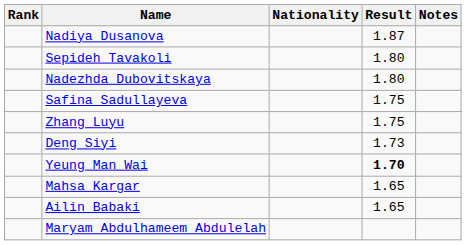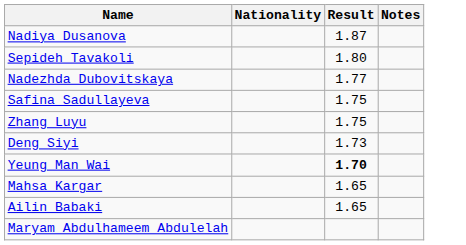 <table class="wikitable sortable" style="text-align:center">
 <tr>
-<th>Rank</th>
 <th>Name</th>
 <th>Nationality</th>
 <th>Result</th>
 <th>Notes</th>
 </tr>
 <tr>
-<td></td>
 <td align=left><a href='#'>Nadiya Dusanova</a></td>
 <td align=left></td>
 <td>1.87</td>
 <td></td>
 </tr>
 <tr>
-<td></td>
 <td align=left><a href='#'>Sepideh Tavakoli</a></td>
 <td align=left></td>
 <td>1.80</td>
 <td></td>
 </tr>
 <tr>
-<td></td>
 <td align=left><a href='#'>Nadezhda Dubovitskaya</a></td>
 <td align=left></td>
-<td>1.80</td>
+<td>1.77</td>
 <td></td>
 </tr>
 <tr>
-<td></td>
 <td align=left><a href='#'>Safina Sadullayeva</a></td>
 <td align=left></td>
 <td>1.75</td>
 <td></td>
 </tr>
 <tr>
-<td></td>
 <td align=left><a href='#'>Zhang Luyu</a></td>
 <td align=left></td>
 <td>1.75</td>
 <td></td>
 </tr>
 <tr>
-<td></td>
 <td align=left><a href='#'>Deng Siyi</a></td>
 <td align=left></td>
 <td>1.73</td>
 <td></td>
 </tr>
 <tr>
-<td></td>
 <td align=left><a href='#'>Yeung Man Wai</a></td>
 <td align=left></td>
 <td><strong>1.70</strong></td>
 <td></td>
 </tr>
 <tr>
-<td></td>
 <td align=left><a href='#'>Mahsa Kargar</a></td>
 <td align=left></td>
 <td>1.65</td>
 <td></td>
 </tr>
 <tr>
-<td></td>
 <td align=left><a href='#'>Ailin Babaki</a></td>
 <td align=left></td>
 <td>1.65</td>
 <td></td>
 </tr>
 <tr>
-<td></td>
 <td align=left><a href='#'>Maryam Abdulhameem Abdulelah</a></td>
 <td align=left></td>
 <td></td>
 <td></td>
 </tr>
 </table>
